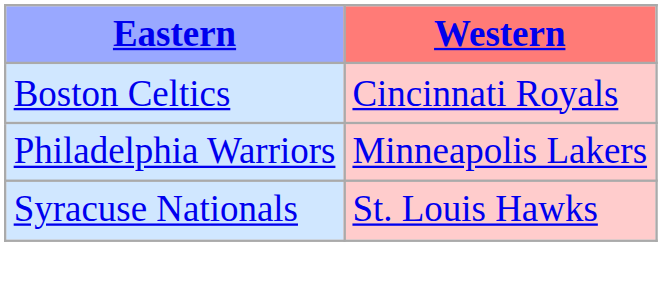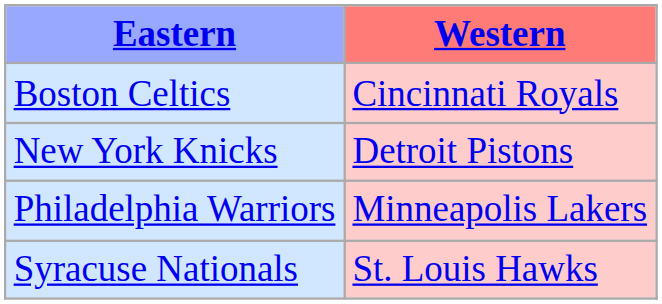 <table class="wikitable">
 <tr>
 <th style="background-color: #99A8FF;"><a href='#'>Eastern</a></th>
 <th style="background-color: #FF7B77;"><a href='#'>Western</a></th>
 </tr>
 <tr>
 <td style="background-color: #D0E7FF;"><a href='#'>Boston Celtics</a></td>
 <td style="background-color: #FFCCCC;"><a href='#'>Cincinnati Royals</a></td>
 </tr>
 <tr>
+<td style="background-color: #D0E7FF;"><a href='#'>New York Knicks</a></td>
+<td style="background-color: #FFCCCC;"><a href='#'>Detroit Pistons</a></td>
+</tr>
+<tr>
 <td style="background-color: #D0E7FF;"><a href='#'>Philadelphia Warriors</a></td>
 <td style="background-color: #FFCCCC;"><a href='#'>Minneapolis Lakers</a></td>
 </tr>
 <tr>
 <td style="background-color: #D0E7FF;"><a href='#'>Syracuse Nationals</a></td>
 <td style="background-color: #FFCCCC;"><a href='#'>St. Louis Hawks</a></td>
 </tr>
 </table>
